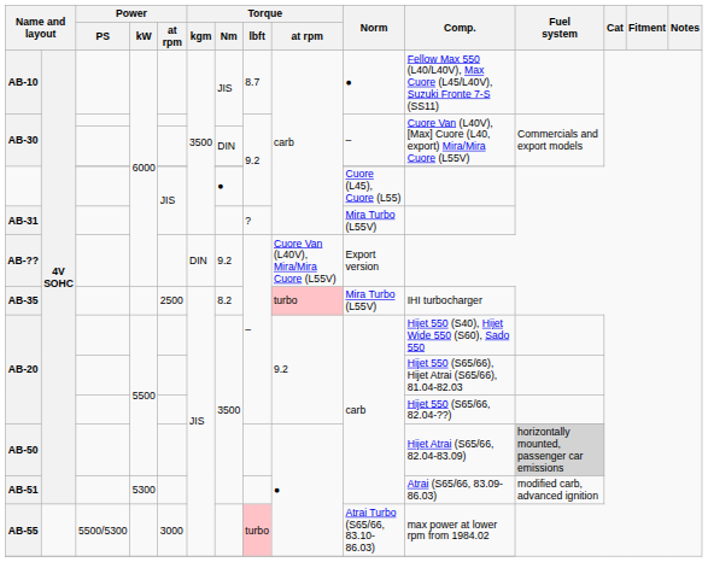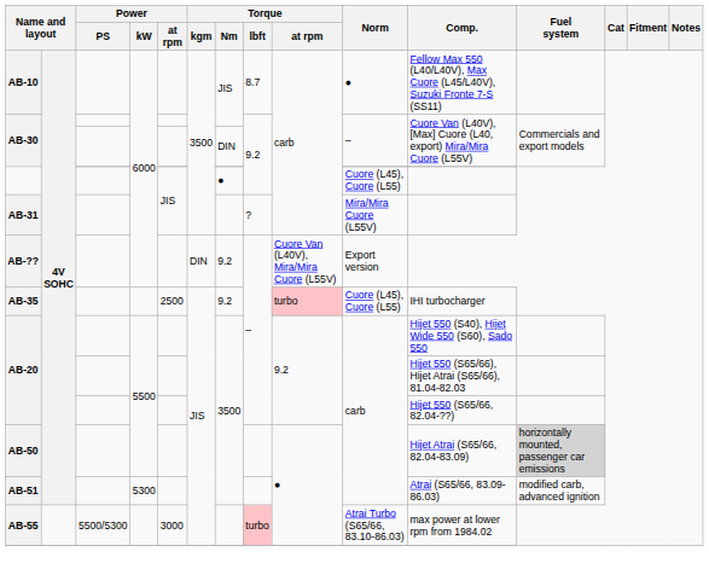 <table class="wikitable" width="75%" style="font-size:88%;">
 <tr>
 <th rowspan="2" colspan="2">Name and<br>layout</th>
 <th colspan="3">Power</th>
 <th colspan="4">Torque</th>
 <th rowspan="2">Norm</th>
 <th rowspan="2">Comp.</th>
 <th rowspan="2">Fuel<br>system</th>
 <th rowspan="2">Cat</th>
 <th rowspan="2">Fitment</th>
 <th rowspan="2">Notes</th>
 </tr>
 <tr>
 <th>PS</th>
 <th>kW</th>
 <th>at rpm</th>
 <th>kgm</th>
 <th>Nm</th>
 <th>lbft</th>
 <th>at rpm</th>
 </tr>
 <tr>
 <th>AB-10</th>
 <th rowspan="13">4V<br>SOHC</th>
 <td></td>
 <td rowspan="7">6000</td>
 <td></td>
 <td rowspan="6">3500</td>
 <td rowspan="2">JIS</td>
 <td>8.7</td>
 <td rowspan="6">carb</td>
 <td>●</td>
 <td><a href='#'>Fellow Max 550</a> (L40/L40V), <a href='#'>Max Cuore</a> (L45/L40V), <a href='#'>Suzuki Fronte 7-S</a> (SS11)</td>
 <td></td>
 </tr>
 <tr>
 <th rowspan=3>AB-30</th>
 <td></td>
 <td></td>
 <td rowspan="4">9.2</td>
 <td rowspan="2">–</td>
 <td rowspan="2"><a href='#'>Cuore Van</a> (L40V), [Max] Cuore (L40, export) <a href='#'>Mira/Mira Cuore</a> (L55V)</td>
 <td rowspan="2">Commercials and export models</td>
 </tr>
 <tr>
 <td></td>
 <td></td>
 <td>DIN</td>
 </tr>
 <tr>
 </tr>
 <tr>
 <td></td>
 <td></td>
 <td rowspan="2">JIS</td>
 <td>●</td>
 <td><a href='#'>Cuore</a> (L45), <a href='#'>Cuore</a> (L55)</td>
 <td></td>
 </tr>
 <tr>
 <th>AB-31</th>
 <td></td>
 <td></td>
 <td>?</td>
-<td><a href='#'>Mira Turbo</a> (L55V)</td>
+<td><a href='#'>Mira/Mira Cuore</a> (L55V)</td>
 <td></td>
 </tr>
 <tr>
 <th>AB-??</th>
 <td></td>
 <td></td>
 <td>DIN</td>
 <td>9.2</td>
 <td rowspan="5">–</td>
 <td><a href='#'>Cuore Van</a> (L40V), <a href='#'>Mira/Mira Cuore</a> (L55V)</td>
 <td>Export version</td>
 </tr>
 <tr>
 <th>AB-35</th>
 <td></td>
 <td></td>
 <td>2500</td>
 <td rowspan="7">JIS</td>
-<td>8.2</td>
+<td>9.2</td>
 <td style="background:#FFC3C7;">turbo</td>
-<td><a href='#'>Mira Turbo</a> (L55V)</td>
+<td><a href='#'>Cuore</a> (L45), <a href='#'>Cuore</a> (L55)</td>
 <td>IHI turbocharger</td>
 </tr>
 <tr>
 <th rowspan="3">AB-20</th>
 <td></td>
 <td rowspan="4">5500</td>
 <td></td>
 <td rowspan="5">3500</td>
 <td rowspan="3">9.2</td>
 <td rowspan="5">carb</td>
 <td><a href='#'>Hijet 550</a> (S40), <a href='#'>Hijet Wide 550</a> (S60), <a href='#'>Sado 550</a></td>
 <td></td>
 </tr>
 <tr>
 <td></td>
 <td></td>
 <td><a href='#'>Hijet 550</a> (S65/66), Hijet Atrai (S65/66), 81.04-82.03</td>
 <td></td>
 </tr>
 <tr>
 <td></td>
 <td></td>
 <td><a href='#'>Hijet 550</a> (S65/66, 82.04-??)</td>
 <td></td>
 </tr>
 <tr>
 <th>AB-50</th>
 <td></td>
 <td></td>
 <td></td>
 <td rowspan="3">●</td>
 <td><a href='#'>Hijet Atrai</a> (S65/66, 82.04-83.09)</td>
 <td style="background: lightgrey;">horizontally mounted, passenger car emissions</td>
 </tr>
 <tr>
 <th>AB-51</th>
 <td></td>
 <td>5300</td>
 <td></td>
 <td></td>
 <td><a href='#'>Atrai</a> (S65/66, 83.09-86.03)</td>
 <td>modified carb, advanced ignition</td>
 </tr>
 <tr>
 <th>AB-55</th>
 <td></td>
 <td>5500/5300</td>
 <td></td>
 <td>3000</td>
 <td></td>
 <td style="background:#FFC3C7;">turbo</td>
 <td><a href='#'>Atrai Turbo</a> (S65/66, 83.10-86.03)</td>
 <td>max power at lower rpm from 1984.02</td>
 </tr>
 <tr>
 </tr>
 </table>
